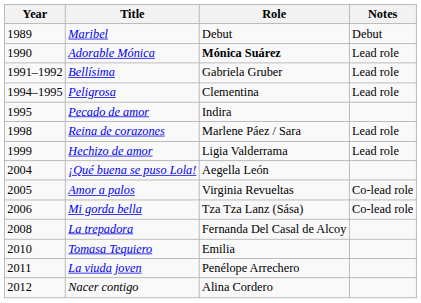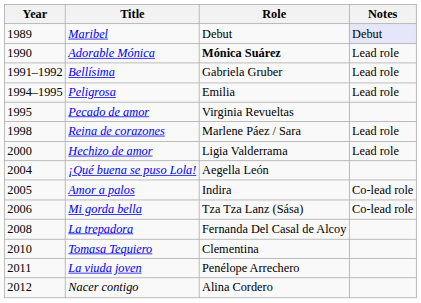 <table class="wikitable sortable">
 <tr>
 <th>Year</th>
 <th>Title</th>
 <th>Role</th>
 <th>Notes</th>
 </tr>
 <tr>
 <td>1989</td>
 <td><em><a href='#'>Maribel</a></em></td>
 <td>Debut</td>
-<td>Debut</td>
+<td style="background: lavender;">Debut</td>
 </tr>
 <tr>
 <td>1990</td>
 <td><em><a href='#'>Adorable Mónica</a></em></td>
 <td><strong>Mónica Suárez</strong></td>
 <td>Lead role</td>
 </tr>
 <tr>
 <td>1991–1992</td>
 <td><em><a href='#'>Bellísima</a></em></td>
 <td>Gabriela Gruber</td>
 <td>Lead role</td>
 </tr>
 <tr>
 <td>1994–1995</td>
 <td><em><a href='#'>Peligrosa</a></em></td>
-<td>Clementina</td>
+<td>Emilia</td>
 <td>Lead role</td>
 </tr>
 <tr>
 <td>1995</td>
 <td><em><a href='#'>Pecado de amor</a></em></td>
-<td>Indira</td>
+<td>Virginia Revueltas</td>
 <td></td>
 </tr>
 <tr>
 <td>1998</td>
 <td><em><a href='#'>Reina de corazones</a></em></td>
 <td>Marlene Páez / Sara</td>
 <td>Lead role</td>
 </tr>
 <tr>
-<td>1999</td>
+<td>2000</td>
 <td><em><a href='#'>Hechizo de amor</a></em></td>
 <td>Ligia Valderrama</td>
 <td>Lead role</td>
 </tr>
 <tr>
 <td>2004</td>
 <td><em><a href='#'>¡Qué buena se puso Lola!</a></em></td>
 <td>Aegella León</td>
 <td></td>
 </tr>
 <tr>
 <td>2005</td>
 <td><em><a href='#'>Amor a palos</a></em></td>
-<td>Virginia Revueltas</td>
+<td>Indira</td>
 <td>Co-lead role</td>
 </tr>
 <tr>
 <td>2006</td>
 <td><em><a href='#'>Mi gorda bella</a></em></td>
 <td>Tza Tza Lanz (Sása)</td>
 <td>Co-lead role</td>
 </tr>
 <tr>
 <td>2008</td>
 <td><em><a href='#'>La trepadora</a></em></td>
 <td>Fernanda Del Casal de Alcoy</td>
 <td></td>
 </tr>
 <tr>
 <td>2010</td>
 <td><em><a href='#'>Tomasa Tequiero</a></em></td>
-<td>Emilia</td>
+<td>Clementina</td>
 <td></td>
 </tr>
 <tr>
 <td>2011</td>
 <td><em><a href='#'>La viuda joven</a></em></td>
 <td>Penélope Arrechero</td>
 <td></td>
 </tr>
 <tr>
 <td>2012</td>
 <td><em>Nacer contigo</em></td>
 <td>Alina Cordero</td>
 <td></td>
 </tr>
 </table>
